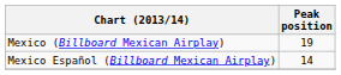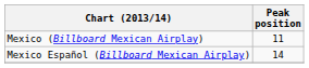 <table class="wikitable sortable">
 <tr>
 <th scope="col">Chart (2013/14)</th>
 <th scope="col">Peak<br>position</th>
 </tr>
 <tr>
 <td>Mexico (<a href='#'><em>Billboard</em> Mexican Airplay</a>)</td>
-<td align="center">19</td>
+<td align="center">11</td>
 </tr>
 <tr>
 <td>Mexico Español (<a href='#'><em>Billboard</em> Mexican Airplay</a>)</td>
 <td style="text-align:center;">14</td>
 </tr>
 <tr>
 </tr>
 <tr>
 </tr>
 <tr>
 </tr>
 <tr>
 </tr>
 <tr>
 </tr>
 </table>
